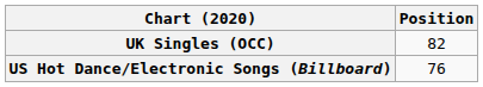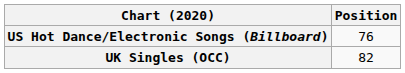 <table class="wikitable sortable plainrowheaders" style="text-align:center">
 <tr>
 <th scope="col">Chart (2020)</th>
 <th scope="col">Position</th>
 </tr>
 <tr>
+<th scope="row">US Hot Dance/Electronic Songs (<em>Billboard</em>)</th>
+<td>76</td>
+</tr>
+<tr>
 <th scope="row">UK Singles (OCC)</th>
 <td>82</td>
 </tr>
-<tr>
-<th scope="row">US Hot Dance/Electronic Songs (<em>Billboard</em>)</th>
-<td>76</td>
-</tr>
 </table>
